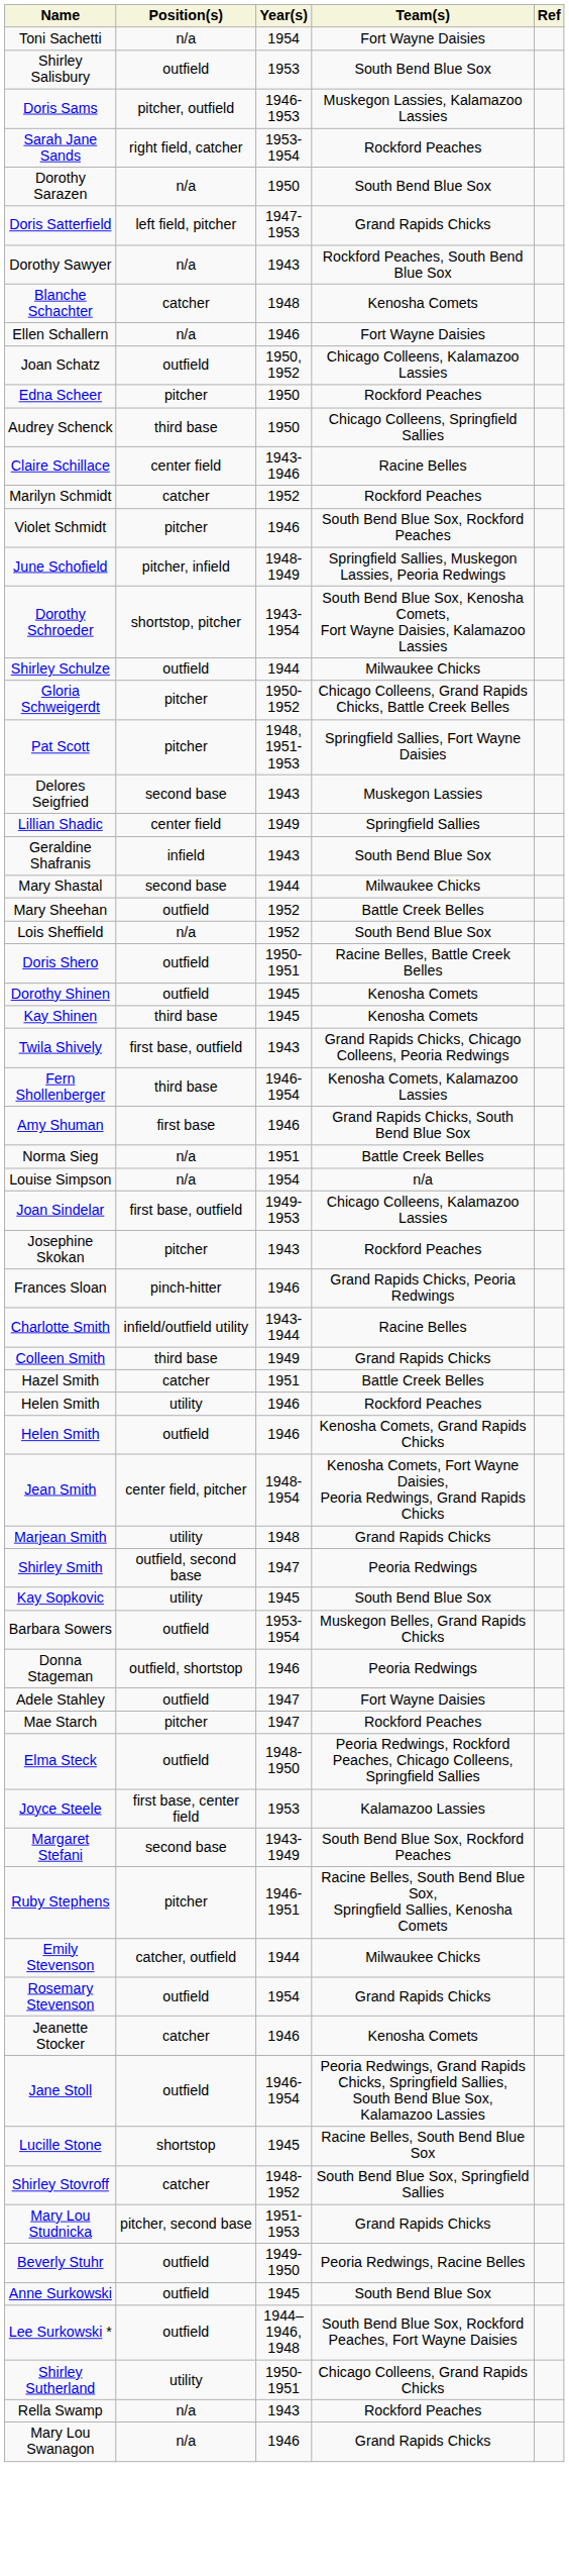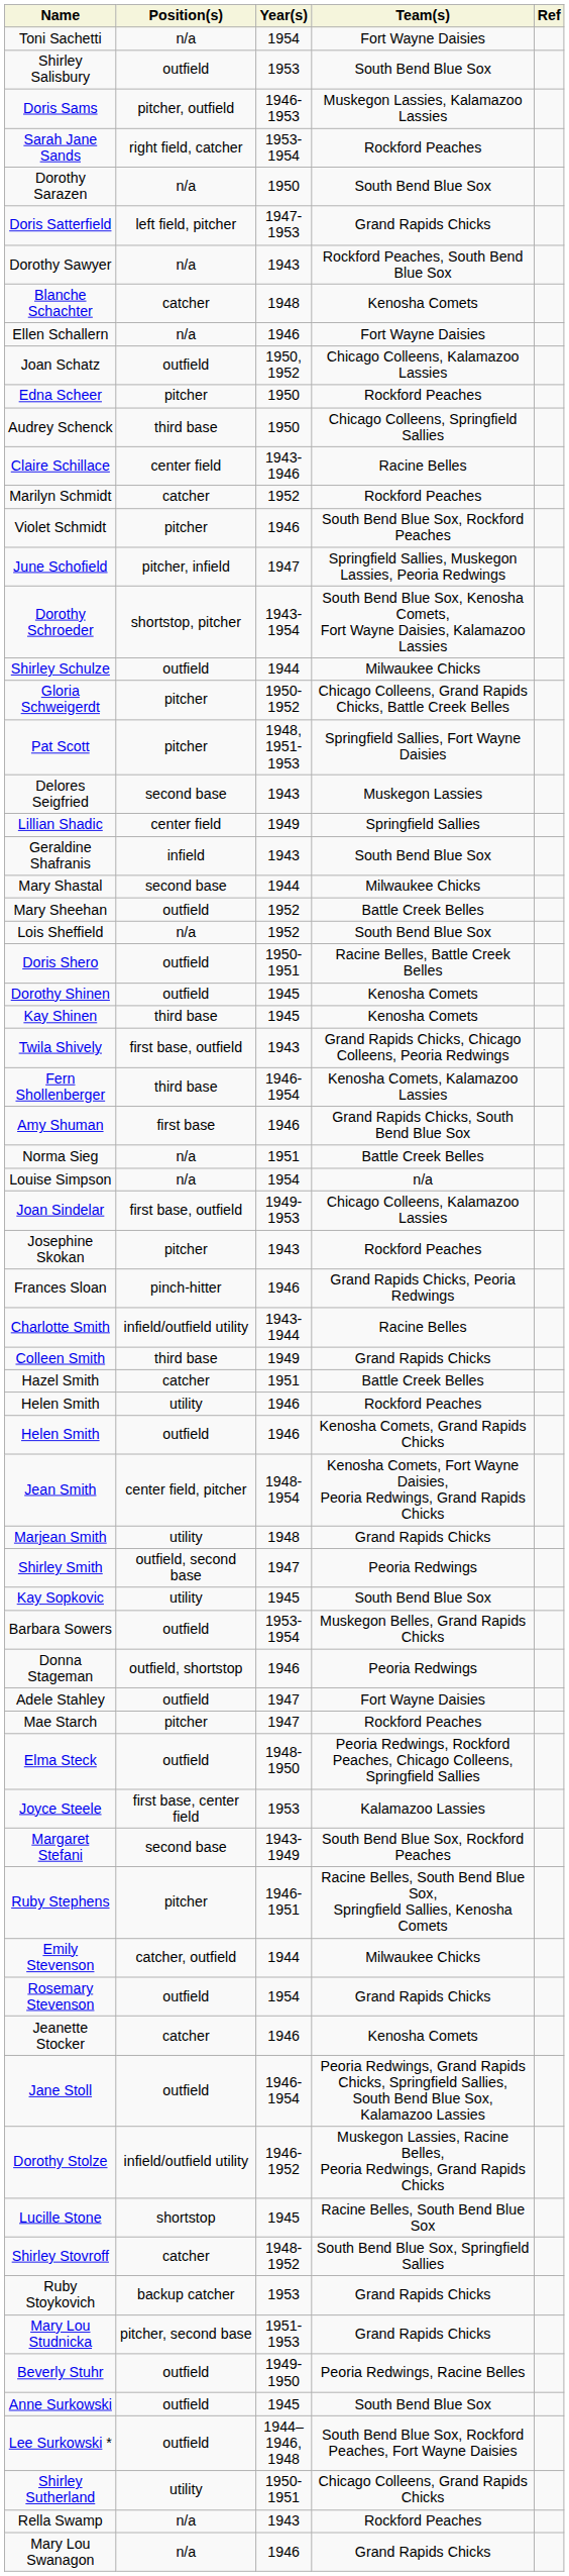 <table class="wikitable" style="width: 100%">
 <tr>
 <th style="background:#F5F5DC;" width=20%>Name</th>
 <th width=25% style="background:#F5F5DC;">Position(s)</th>
 <th width=10% style="background:#F5F5DC;">Year(s)</th>
 <th width=40% style="background:#F5F5DC;">Team(s)</th>
 <th width=3% style="background:#F5F5DC;">Ref</th>
 </tr>
 <tr align=center>
 <td>Toni Sachetti</td>
 <td>n/a</td>
 <td>1954</td>
 <td>Fort Wayne Daisies</td>
 <td></td>
 </tr>
 <tr align=center>
 <td>Shirley Salisbury</td>
 <td>outfield</td>
 <td>1953</td>
 <td>South Bend Blue Sox</td>
 <td></td>
 </tr>
 <tr align=center>
 <td><a href='#'>Doris Sams</a></td>
 <td>pitcher, outfield</td>
 <td>1946-1953</td>
 <td>Muskegon Lassies, Kalamazoo Lassies</td>
 <td></td>
 </tr>
 <tr align=center>
 <td><a href='#'>Sarah Jane Sands</a></td>
 <td>right field, catcher</td>
 <td>1953-1954</td>
 <td>Rockford Peaches</td>
 <td></td>
 </tr>
 <tr align=center>
 <td>Dorothy Sarazen</td>
 <td>n/a</td>
 <td>1950</td>
 <td>South Bend Blue Sox</td>
 <td></td>
 </tr>
 <tr align=center>
 <td><a href='#'>Doris Satterfield</a></td>
 <td>left field, pitcher</td>
 <td>1947-1953</td>
 <td>Grand Rapids Chicks</td>
 <td></td>
 </tr>
 <tr align=center>
 <td>Dorothy Sawyer</td>
 <td>n/a</td>
 <td>1943</td>
 <td>Rockford Peaches, South Bend Blue Sox</td>
 <td></td>
 </tr>
 <tr align=center>
 <td><a href='#'>Blanche Schachter</a></td>
 <td>catcher</td>
 <td>1948</td>
 <td>Kenosha Comets</td>
 <td></td>
 </tr>
 <tr align=center>
 <td>Ellen Schallern</td>
 <td>n/a</td>
 <td>1946</td>
 <td>Fort Wayne Daisies</td>
 <td></td>
 </tr>
 <tr align=center>
 <td>Joan Schatz</td>
 <td>outfield</td>
 <td>1950, 1952</td>
 <td>Chicago Colleens, Kalamazoo Lassies</td>
 <td></td>
 </tr>
 <tr align=center>
 <td><a href='#'>Edna Scheer</a></td>
 <td>pitcher</td>
 <td>1950</td>
 <td>Rockford Peaches</td>
 <td></td>
 </tr>
 <tr align=center>
 <td>Audrey Schenck</td>
 <td>third base</td>
 <td>1950</td>
 <td>Chicago Colleens, Springfield Sallies</td>
 <td></td>
 </tr>
 <tr align=center>
 <td><a href='#'>Claire Schillace</a></td>
 <td>center field</td>
 <td>1943-1946</td>
 <td>Racine Belles</td>
 <td></td>
 </tr>
 <tr align=center>
 <td>Marilyn Schmidt</td>
 <td>catcher</td>
 <td>1952</td>
 <td>Rockford Peaches</td>
 <td></td>
 </tr>
 <tr align=center>
 <td>Violet Schmidt</td>
 <td>pitcher</td>
 <td>1946</td>
 <td>South Bend Blue Sox, Rockford Peaches</td>
 <td></td>
 </tr>
 <tr align=center>
 <td><a href='#'>June Schofield</a></td>
 <td>pitcher, infield</td>
-<td>1948-1949</td>
+<td>1947</td>
 <td>Springfield Sallies, Muskegon Lassies, Peoria Redwings</td>
 <td></td>
 </tr>
 <tr align=center>
 <td><a href='#'>Dorothy Schroeder</a></td>
 <td>shortstop, pitcher</td>
 <td>1943-1954</td>
 <td>South Bend Blue Sox, Kenosha Comets,<br>Fort Wayne Daisies, Kalamazoo Lassies</td>
 <td></td>
 </tr>
 <tr align=center>
 <td><a href='#'>Shirley Schulze</a></td>
 <td>outfield</td>
 <td>1944</td>
 <td>Milwaukee Chicks</td>
 <td></td>
 </tr>
 <tr align=center>
 <td><a href='#'>Gloria Schweigerdt</a></td>
 <td>pitcher</td>
 <td>1950-1952</td>
 <td>Chicago Colleens, Grand Rapids Chicks, Battle Creek Belles</td>
 <td></td>
 </tr>
 <tr align=center>
 <td><a href='#'>Pat Scott</a></td>
 <td>pitcher</td>
 <td>1948, 1951-1953</td>
 <td>Springfield Sallies, Fort Wayne Daisies</td>
 <td></td>
 </tr>
 <tr align=center>
 <td>Delores Seigfried</td>
 <td>second base</td>
 <td>1943</td>
 <td>Muskegon Lassies</td>
 <td></td>
 </tr>
 <tr align=center>
 <td><a href='#'>Lillian Shadic</a></td>
 <td>center field</td>
 <td>1949</td>
 <td>Springfield Sallies</td>
 <td></td>
 </tr>
 <tr align=center>
 <td>Geraldine Shafranis</td>
 <td>infield</td>
 <td>1943</td>
 <td>South Bend Blue Sox</td>
 <td></td>
 </tr>
 <tr align=center>
 <td>Mary Shastal</td>
 <td>second base</td>
 <td>1944</td>
 <td>Milwaukee Chicks</td>
 <td></td>
 </tr>
 <tr align=center>
 <td>Mary Sheehan</td>
 <td>outfield</td>
 <td>1952</td>
 <td>Battle Creek Belles</td>
 <td></td>
 </tr>
 <tr align=center>
 <td>Lois Sheffield</td>
 <td>n/a</td>
 <td>1952</td>
 <td>South Bend Blue Sox</td>
 <td></td>
 </tr>
 <tr align=center>
 <td><a href='#'>Doris Shero</a></td>
 <td>outfield</td>
 <td>1950-1951</td>
 <td>Racine Belles, Battle Creek Belles</td>
 <td></td>
 </tr>
 <tr align=center>
 <td><a href='#'>Dorothy Shinen</a></td>
 <td>outfield</td>
 <td>1945</td>
 <td>Kenosha Comets</td>
 <td></td>
 </tr>
 <tr align=center>
 <td><a href='#'>Kay Shinen</a></td>
 <td>third base</td>
 <td>1945</td>
 <td>Kenosha Comets</td>
 <td></td>
 </tr>
 <tr align=center>
 <td><a href='#'>Twila Shively</a></td>
 <td>first base, outfield</td>
 <td>1943</td>
 <td>Grand Rapids Chicks, Chicago Colleens, Peoria Redwings</td>
 <td></td>
 </tr>
 <tr align=center>
 <td><a href='#'>Fern Shollenberger</a></td>
 <td>third base</td>
 <td>1946-1954</td>
 <td>Kenosha Comets, Kalamazoo Lassies</td>
 <td></td>
 </tr>
 <tr align=center>
 <td><a href='#'>Amy Shuman</a></td>
 <td>first base</td>
 <td>1946</td>
 <td>Grand Rapids Chicks, South Bend Blue Sox</td>
 <td></td>
 </tr>
 <tr align=center>
 <td>Norma Sieg</td>
 <td>n/a</td>
 <td>1951</td>
 <td>Battle Creek Belles</td>
 <td></td>
 </tr>
 <tr align=center>
 <td>Louise Simpson</td>
 <td>n/a</td>
 <td>1954</td>
 <td>n/a</td>
 <td></td>
 </tr>
 <tr align=center>
 <td><a href='#'>Joan Sindelar</a></td>
 <td>first base, outfield</td>
 <td>1949-1953</td>
 <td>Chicago Colleens, Kalamazoo Lassies</td>
 <td></td>
 </tr>
 <tr align=center>
 <td>Josephine Skokan</td>
 <td>pitcher</td>
 <td>1943</td>
 <td>Rockford Peaches</td>
 <td></td>
 </tr>
 <tr align=center>
 <td>Frances Sloan</td>
 <td>pinch-hitter</td>
 <td>1946</td>
 <td>Grand Rapids Chicks, Peoria Redwings</td>
 <td></td>
 </tr>
 <tr align=center>
 <td><a href='#'>Charlotte Smith</a></td>
 <td>infield/outfield utility</td>
 <td>1943-1944</td>
 <td>Racine Belles</td>
 <td></td>
 </tr>
 <tr align=center>
 <td><a href='#'>Colleen Smith</a></td>
 <td>third base</td>
 <td>1949</td>
 <td>Grand Rapids Chicks</td>
 <td></td>
 </tr>
 <tr align=center>
 <td>Hazel Smith</td>
 <td>catcher</td>
 <td>1951</td>
 <td>Battle Creek Belles</td>
 <td></td>
 </tr>
 <tr align=center>
 <td>Helen Smith</td>
 <td>utility</td>
 <td>1946</td>
 <td>Rockford Peaches</td>
 <td></td>
 </tr>
 <tr align=center>
 <td><a href='#'>Helen Smith</a></td>
 <td>outfield</td>
 <td>1946</td>
 <td>Kenosha Comets, Grand Rapids Chicks</td>
 <td></td>
 </tr>
 <tr align=center>
 <td><a href='#'>Jean Smith</a></td>
 <td>center field, pitcher</td>
 <td>1948-1954</td>
 <td>Kenosha Comets, Fort Wayne Daisies,<br>Peoria Redwings, Grand Rapids Chicks</td>
 <td><br></td>
 </tr>
 <tr align=center>
 <td><a href='#'>Marjean Smith</a></td>
 <td>utility</td>
 <td>1948</td>
 <td>Grand Rapids Chicks</td>
 <td></td>
 </tr>
 <tr align=center>
 <td><a href='#'>Shirley Smith</a></td>
 <td>outfield, second base</td>
 <td>1947</td>
 <td>Peoria Redwings</td>
 <td></td>
 </tr>
 <tr align=center>
 <td><a href='#'>Kay Sopkovic</a></td>
 <td>utility</td>
 <td>1945</td>
 <td>South Bend Blue Sox</td>
 <td></td>
 </tr>
 <tr align=center>
 <td>Barbara Sowers</td>
 <td>outfield</td>
 <td>1953-1954</td>
 <td>Muskegon Belles, Grand Rapids Chicks</td>
 <td></td>
 </tr>
 <tr align=center>
 <td>Donna Stageman</td>
 <td>outfield, shortstop</td>
 <td>1946</td>
 <td>Peoria Redwings</td>
 <td></td>
 </tr>
 <tr align=center>
 <td>Adele Stahley</td>
 <td>outfield</td>
 <td>1947</td>
 <td>Fort Wayne Daisies</td>
 <td></td>
 </tr>
 <tr align=center>
 <td>Mae Starch</td>
 <td>pitcher</td>
 <td>1947</td>
 <td>Rockford Peaches</td>
 <td></td>
 </tr>
 <tr align=center>
 <td><a href='#'>Elma Steck</a></td>
 <td>outfield</td>
 <td>1948-1950</td>
 <td>Peoria Redwings, Rockford Peaches, Chicago Colleens, Springfield Sallies</td>
 <td></td>
 </tr>
 <tr align=center>
 <td><a href='#'>Joyce Steele</a></td>
 <td>first base, center field</td>
 <td>1953</td>
 <td>Kalamazoo Lassies</td>
 <td></td>
 </tr>
 <tr align=center>
 <td><a href='#'>Margaret Stefani</a></td>
 <td>second base</td>
 <td>1943-1949</td>
 <td>South Bend Blue Sox, Rockford Peaches</td>
 <td></td>
 </tr>
 <tr align=center>
 <td><a href='#'>Ruby Stephens</a></td>
 <td>pitcher</td>
 <td>1946-1951</td>
 <td>Racine Belles, South Bend Blue Sox, <br>Springfield Sallies, Kenosha Comets</td>
 <td></td>
 </tr>
 <tr align=center>
 <td><a href='#'>Emily Stevenson</a></td>
 <td>catcher, outfield</td>
 <td>1944</td>
 <td>Milwaukee Chicks</td>
 <td></td>
 </tr>
 <tr align=center>
 <td><a href='#'>Rosemary Stevenson</a></td>
 <td>outfield</td>
 <td>1954</td>
 <td>Grand Rapids Chicks</td>
 <td></td>
 </tr>
 <tr align=center>
 <td>Jeanette Stocker</td>
 <td>catcher</td>
 <td>1946</td>
 <td>Kenosha Comets</td>
 <td></td>
 </tr>
 <tr align=center>
 <td><a href='#'>Jane Stoll</a></td>
 <td>outfield</td>
 <td>1946-1954</td>
 <td>Peoria Redwings, Grand Rapids Chicks, Springfield Sallies, <br>South Bend Blue Sox, Kalamazoo Lassies</td>
 <td></td>
 </tr>
 <tr align=center>
+<td><a href='#'>Dorothy Stolze</a></td>
+<td>infield/outfield utility</td>
+<td>1946-1952</td>
+<td>Muskegon Lassies, Racine Belles,<br>Peoria Redwings, Grand Rapids Chicks</td>
+<td></td>
+</tr>
+<tr align=center>
 <td><a href='#'>Lucille Stone</a></td>
 <td>shortstop</td>
 <td>1945</td>
 <td>Racine Belles, South Bend Blue Sox</td>
 <td></td>
 </tr>
 <tr align=center>
 <td><a href='#'>Shirley Stovroff</a></td>
 <td>catcher</td>
 <td>1948-1952</td>
 <td>South Bend Blue Sox, Springfield Sallies</td>
+<td></td>
+</tr>
+<tr align=center>
+<td>Ruby Stoykovich</td>
+<td>backup catcher</td>
+<td>1953</td>
+<td>Grand Rapids Chicks</td>
 <td></td>
 </tr>
 <tr align=center>
 <td><a href='#'>Mary Lou Studnicka</a></td>
 <td>pitcher, second base</td>
 <td>1951-1953</td>
 <td>Grand Rapids Chicks</td>
 <td></td>
 </tr>
 <tr align=center>
 <td><a href='#'>Beverly Stuhr</a></td>
 <td>outfield</td>
 <td>1949-1950</td>
 <td>Peoria Redwings, Racine Belles</td>
 <td></td>
 </tr>
 <tr align=center>
 <td><a href='#'>Anne Surkowski</a></td>
 <td>outfield</td>
 <td>1945</td>
 <td>South Bend Blue Sox</td>
 <td></td>
 </tr>
 <tr align=center>
 <td><a href='#'>Lee Surkowski</a> *</td>
 <td>outfield</td>
 <td>1944–1946, 1948</td>
 <td>South Bend Blue Sox, Rockford Peaches, Fort Wayne Daisies</td>
 <td></td>
 </tr>
 <tr align=center>
 <td><a href='#'>Shirley Sutherland</a></td>
 <td>utility</td>
 <td>1950-1951</td>
 <td>Chicago Colleens, Grand Rapids Chicks</td>
 <td></td>
 </tr>
 <tr align=center>
 <td>Rella Swamp</td>
 <td>n/a</td>
 <td>1943</td>
 <td>Rockford Peaches</td>
 <td></td>
 </tr>
 <tr align=center>
 <td>Mary Lou Swanagon</td>
 <td>n/a</td>
 <td>1946</td>
 <td>Grand Rapids Chicks</td>
 <td></td>
 </tr>
 </table>
